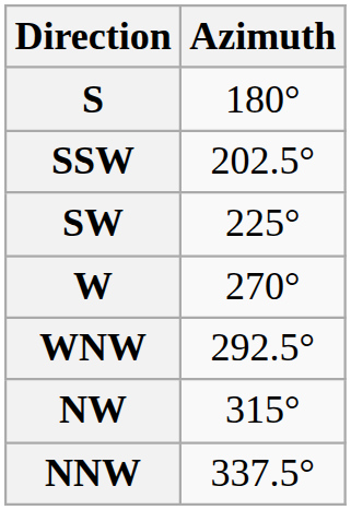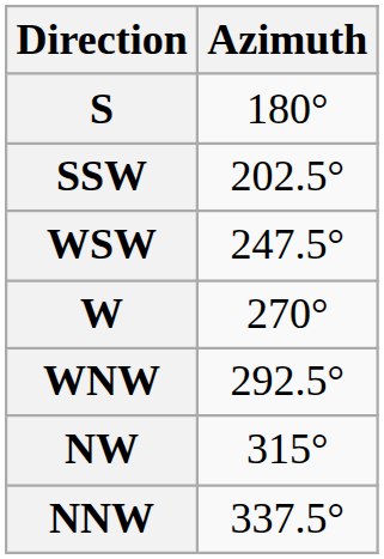 <table class="wikitable" style="text-align:center;">
 <tr>
 <th scope="col">Direction</th>
 <th scope="col">Azimuth</th>
 </tr>
 <tr>
 <th scope="row">S</th>
 <td>180°</td>
 </tr>
 <tr>
 <th scope="row">SSW</th>
 <td>202.5°</td>
 </tr>
 <tr>
-<th scope="row">SW</th>
-<td>225°</td>
+<th scope="row">WSW</th>
+<td>247.5°</td>
 </tr>
 <tr>
 <th scope="row">W</th>
 <td>270°</td>
 </tr>
 <tr>
 <th scope="row">WNW</th>
 <td>292.5°</td>
 </tr>
 <tr>
 <th scope="row">NW</th>
 <td>315°</td>
 </tr>
 <tr>
 <th scope="row">NNW</th>
 <td>337.5°</td>
 </tr>
 </table>
